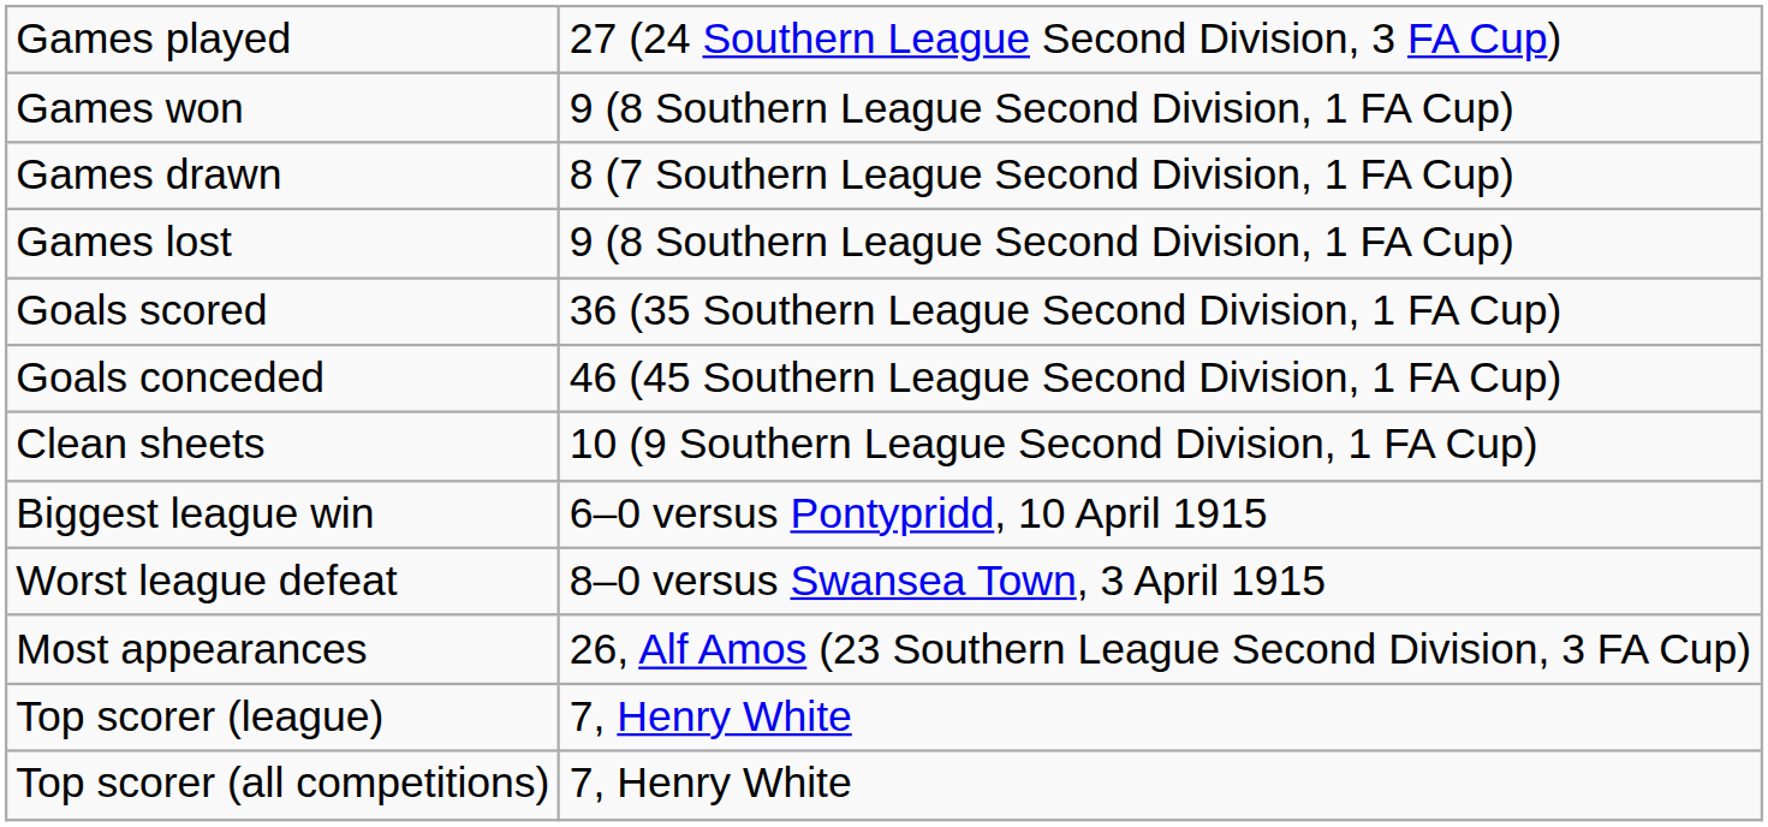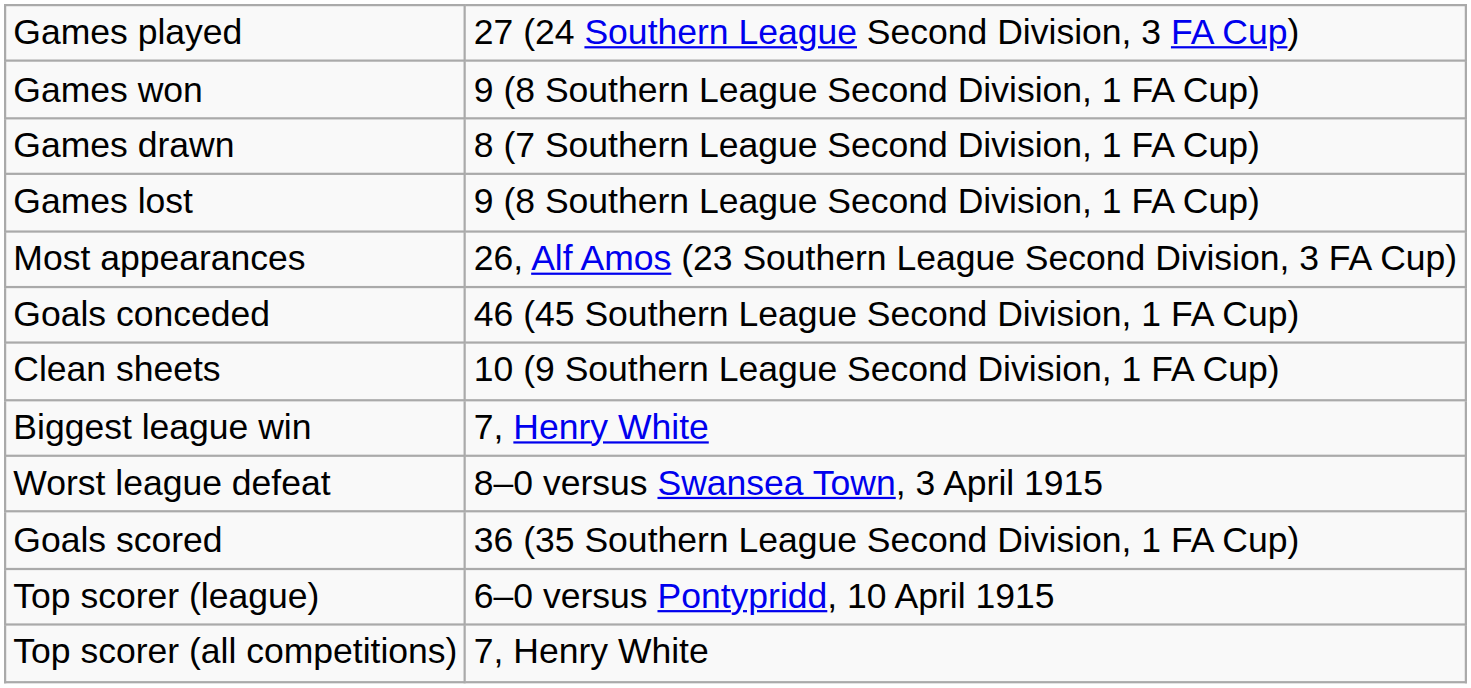 <table class="wikitable">
 <tr>
 <td>Games played</td>
 <td>27 (24 <a href='#'>Southern League</a> Second Division, 3 <a href='#'>FA Cup</a>)</td>
 </tr>
 <tr>
 <td>Games won</td>
 <td>9 (8 Southern League Second Division, 1 FA Cup)</td>
 </tr>
 <tr>
 <td>Games drawn</td>
 <td>8 (7 Southern League Second Division, 1 FA Cup)</td>
 </tr>
 <tr>
 <td>Games lost</td>
 <td>9 (8 Southern League Second Division, 1 FA Cup)</td>
 </tr>
 <tr>
-<td>Goals scored</td>
-<td>36 (35 Southern League Second Division, 1 FA Cup)</td>
+<td>Most appearances</td>
+<td>26, <a href='#'>Alf Amos</a> (23 Southern League Second Division, 3 FA Cup)</td>
 </tr>
 <tr>
 <td>Goals conceded</td>
 <td>46 (45 Southern League Second Division, 1 FA Cup)</td>
 </tr>
 <tr>
 <td>Clean sheets</td>
 <td>10 (9 Southern League Second Division, 1 FA Cup)</td>
 </tr>
 <tr>
 <td>Biggest league win</td>
-<td>6–0 versus <a href='#'>Pontypridd</a>, 10 April 1915</td>
+<td>7, <a href='#'>Henry White</a></td>
 </tr>
 <tr>
 <td>Worst league defeat</td>
 <td>8–0 versus <a href='#'>Swansea Town</a>, 3 April 1915</td>
 </tr>
 <tr>
-<td>Most appearances</td>
-<td>26, <a href='#'>Alf Amos</a> (23 Southern League Second Division, 3 FA Cup)</td>
+<td>Goals scored</td>
+<td>36 (35 Southern League Second Division, 1 FA Cup)</td>
 </tr>
 <tr>
 <td>Top scorer (league)</td>
-<td>7, <a href='#'>Henry White</a></td>
+<td>6–0 versus <a href='#'>Pontypridd</a>, 10 April 1915</td>
 </tr>
 <tr>
 <td>Top scorer (all competitions)</td>
 <td>7, Henry White</td>
 </tr>
 </table>
